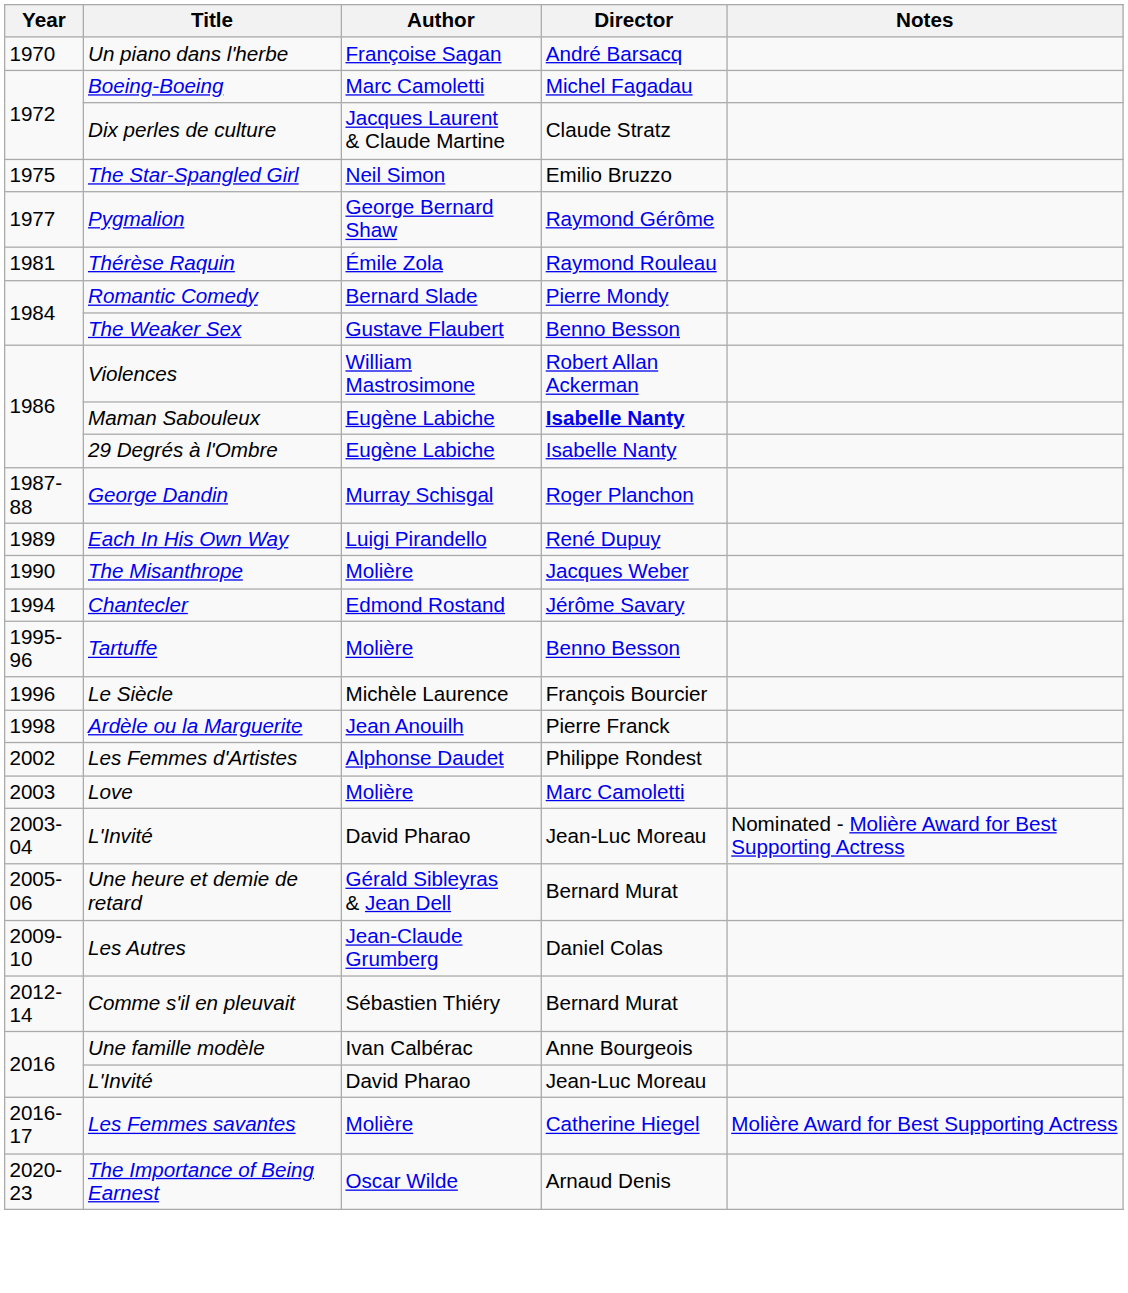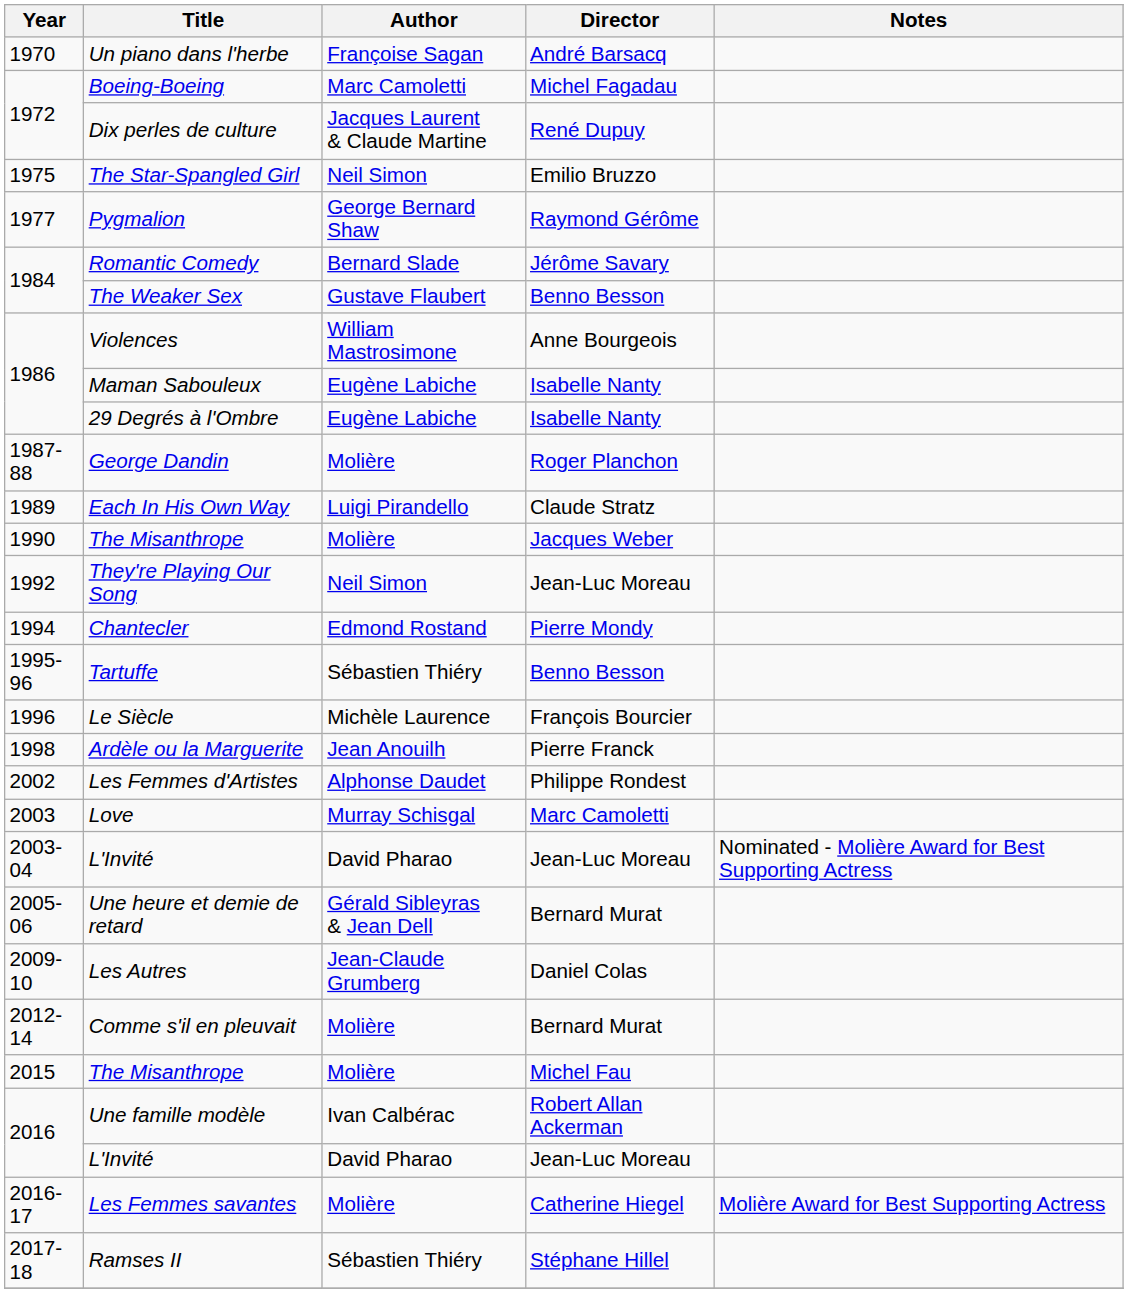 <table class="wikitable">
 <tr>
 <th>Year</th>
 <th>Title</th>
 <th>Author</th>
 <th>Director</th>
 <th>Notes</th>
 </tr>
 <tr>
 <td>1970</td>
 <td><em>Un piano dans l'herbe</em></td>
 <td><a href='#'>Françoise Sagan</a></td>
 <td><a href='#'>André Barsacq</a></td>
 <td></td>
 </tr>
 <tr>
 <td rowspan=2>1972</td>
 <td><em><a href='#'>Boeing-Boeing</a></em></td>
 <td><a href='#'>Marc Camoletti</a></td>
 <td><a href='#'>Michel Fagadau</a></td>
 <td></td>
 </tr>
 <tr>
 <td><em>Dix perles de culture</em></td>
 <td><a href='#'>Jacques Laurent</a><br> & Claude Martine</td>
-<td>Claude Stratz</td>
+<td><a href='#'>René Dupuy</a></td>
 <td></td>
 </tr>
 <tr>
 <td>1975</td>
 <td><em><a href='#'>The Star-Spangled Girl</a></em></td>
 <td><a href='#'>Neil Simon</a></td>
 <td>Emilio Bruzzo</td>
 <td></td>
 </tr>
 <tr>
 <td>1977</td>
 <td><em><a href='#'>Pygmalion</a></em></td>
 <td><a href='#'>George Bernard Shaw</a></td>
 <td><a href='#'>Raymond Gérôme</a></td>
 <td></td>
 </tr>
 <tr>
-<td>1981</td>
-<td><em><a href='#'>Thérèse Raquin</a></em></td>
-<td><a href='#'>Émile Zola</a></td>
-<td><a href='#'>Raymond Rouleau</a></td>
-<td></td>
-</tr>
-<tr>
 <td rowspan=2>1984</td>
 <td><em><a href='#'>Romantic Comedy</a></em></td>
 <td><a href='#'>Bernard Slade</a></td>
-<td><a href='#'>Pierre Mondy</a></td>
+<td><a href='#'>Jérôme Savary</a></td>
 <td></td>
 </tr>
 <tr>
 <td><em><a href='#'>The Weaker Sex</a></em></td>
 <td><a href='#'>Gustave Flaubert</a></td>
 <td><a href='#'>Benno Besson</a></td>
 <td></td>
 </tr>
 <tr>
 <td rowspan=3>1986</td>
 <td><em>Violences</em></td>
 <td><a href='#'>William Mastrosimone</a></td>
-<td><a href='#'>Robert Allan Ackerman</a></td>
+<td>Anne Bourgeois</td>
 <td></td>
 </tr>
 <tr>
 <td><em>Maman Sabouleux</em></td>
 <td><a href='#'>Eugène Labiche</a></td>
-<td><strong><a href='#'>Isabelle Nanty</a></strong></td>
+<td><a href='#'>Isabelle Nanty</a></td>
 <td></td>
 </tr>
 <tr>
 <td><em>29 Degrés à l'Ombre</em></td>
 <td><a href='#'>Eugène Labiche</a></td>
 <td><a href='#'>Isabelle Nanty</a></td>
 <td></td>
 </tr>
 <tr>
 <td>1987-88</td>
 <td><em><a href='#'>George Dandin</a></em></td>
-<td><a href='#'>Murray Schisgal</a></td>
+<td><a href='#'>Molière</a></td>
 <td><a href='#'>Roger Planchon</a></td>
 <td></td>
 </tr>
 <tr>
 <td>1989</td>
 <td><em><a href='#'>Each In His Own Way</a></em></td>
 <td><a href='#'>Luigi Pirandello</a></td>
-<td><a href='#'>René Dupuy</a></td>
+<td>Claude Stratz</td>
 <td></td>
 </tr>
 <tr>
 <td>1990</td>
 <td><em><a href='#'>The Misanthrope</a></em></td>
 <td><a href='#'>Molière</a></td>
 <td><a href='#'>Jacques Weber</a></td>
 <td></td>
 </tr>
 <tr>
+<td>1992</td>
+<td><em><a href='#'>They're Playing Our Song</a></em></td>
+<td><a href='#'>Neil Simon</a></td>
+<td>Jean-Luc Moreau</td>
+<td></td>
+</tr>
+<tr>
 <td>1994</td>
 <td><em><a href='#'>Chantecler</a></em></td>
 <td><a href='#'>Edmond Rostand</a></td>
-<td><a href='#'>Jérôme Savary</a></td>
+<td><a href='#'>Pierre Mondy</a></td>
 <td></td>
 </tr>
 <tr>
 <td>1995-96</td>
 <td><em><a href='#'>Tartuffe</a></em></td>
-<td><a href='#'>Molière</a></td>
+<td>Sébastien Thiéry</td>
 <td><a href='#'>Benno Besson</a></td>
 <td></td>
 </tr>
 <tr>
 <td>1996</td>
 <td><em>Le Siècle</em></td>
 <td>Michèle Laurence</td>
 <td>François Bourcier</td>
 <td></td>
 </tr>
 <tr>
 <td>1998</td>
 <td><em><a href='#'>Ardèle ou la Marguerite</a></em></td>
 <td><a href='#'>Jean Anouilh</a></td>
 <td>Pierre Franck</td>
 <td></td>
 </tr>
 <tr>
 <td>2002</td>
 <td><em>Les Femmes d'Artistes</em></td>
 <td><a href='#'>Alphonse Daudet</a></td>
 <td>Philippe Rondest</td>
 <td></td>
 </tr>
 <tr>
 <td>2003</td>
 <td><em>Love</em></td>
-<td><a href='#'>Molière</a></td>
+<td><a href='#'>Murray Schisgal</a></td>
 <td><a href='#'>Marc Camoletti</a></td>
 <td></td>
 </tr>
 <tr>
 <td>2003-04</td>
 <td><em>L'Invité</em></td>
 <td>David Pharao</td>
 <td>Jean-Luc Moreau</td>
 <td>Nominated - <a href='#'>Molière Award for Best Supporting Actress</a></td>
 </tr>
 <tr>
 <td>2005-06</td>
 <td><em>Une heure et demie de retard</em></td>
 <td><a href='#'>Gérald Sibleyras</a> <br> & <a href='#'>Jean Dell</a></td>
 <td>Bernard Murat</td>
 <td></td>
 </tr>
 <tr>
 <td>2009-10</td>
 <td><em>Les Autres</em></td>
 <td><a href='#'>Jean-Claude Grumberg</a></td>
 <td>Daniel Colas</td>
 <td></td>
 </tr>
 <tr>
 <td>2012-14</td>
 <td><em>Comme s'il en pleuvait</em></td>
-<td>Sébastien Thiéry</td>
+<td><a href='#'>Molière</a></td>
 <td>Bernard Murat</td>
+<td></td>
+</tr>
+<tr>
+<td>2015</td>
+<td><em><a href='#'>The Misanthrope</a></em></td>
+<td><a href='#'>Molière</a></td>
+<td><a href='#'>Michel Fau</a></td>
 <td></td>
 </tr>
 <tr>
 <td rowspan=2>2016</td>
 <td><em>Une famille modèle</em></td>
 <td>Ivan Calbérac</td>
-<td>Anne Bourgeois</td>
+<td><a href='#'>Robert Allan Ackerman</a></td>
 <td></td>
 </tr>
 <tr>
 <td><em>L'Invité</em></td>
 <td>David Pharao</td>
 <td>Jean-Luc Moreau</td>
 <td></td>
 </tr>
 <tr>
 <td>2016-17</td>
 <td><em><a href='#'>Les Femmes savantes</a></em></td>
 <td><a href='#'>Molière</a></td>
 <td><a href='#'>Catherine Hiegel</a></td>
 <td><a href='#'>Molière Award for Best Supporting Actress</a></td>
 </tr>
 <tr>
-<td>2020-23</td>
-<td><em><a href='#'>The Importance of Being Earnest</a></em></td>
-<td><a href='#'>Oscar Wilde</a></td>
-<td>Arnaud Denis</td>
+<td>2017-18</td>
+<td><em>Ramses II</em></td>
+<td>Sébastien Thiéry</td>
+<td><a href='#'>Stéphane Hillel</a></td>
 <td></td>
 </tr>
 <tr>
 </tr>
 </table>
